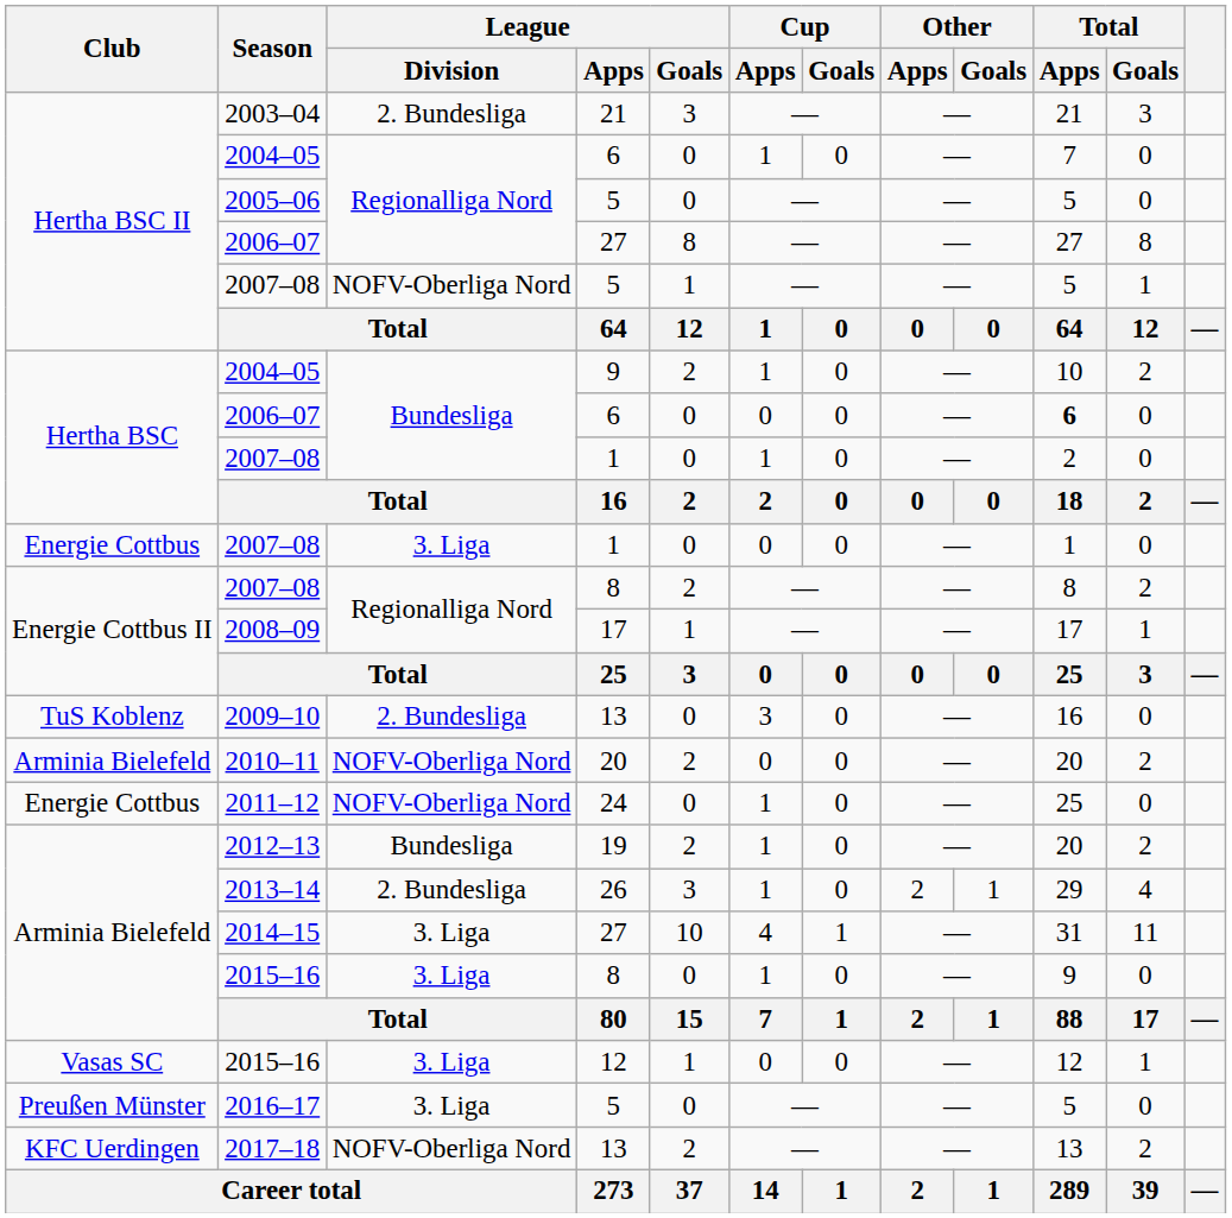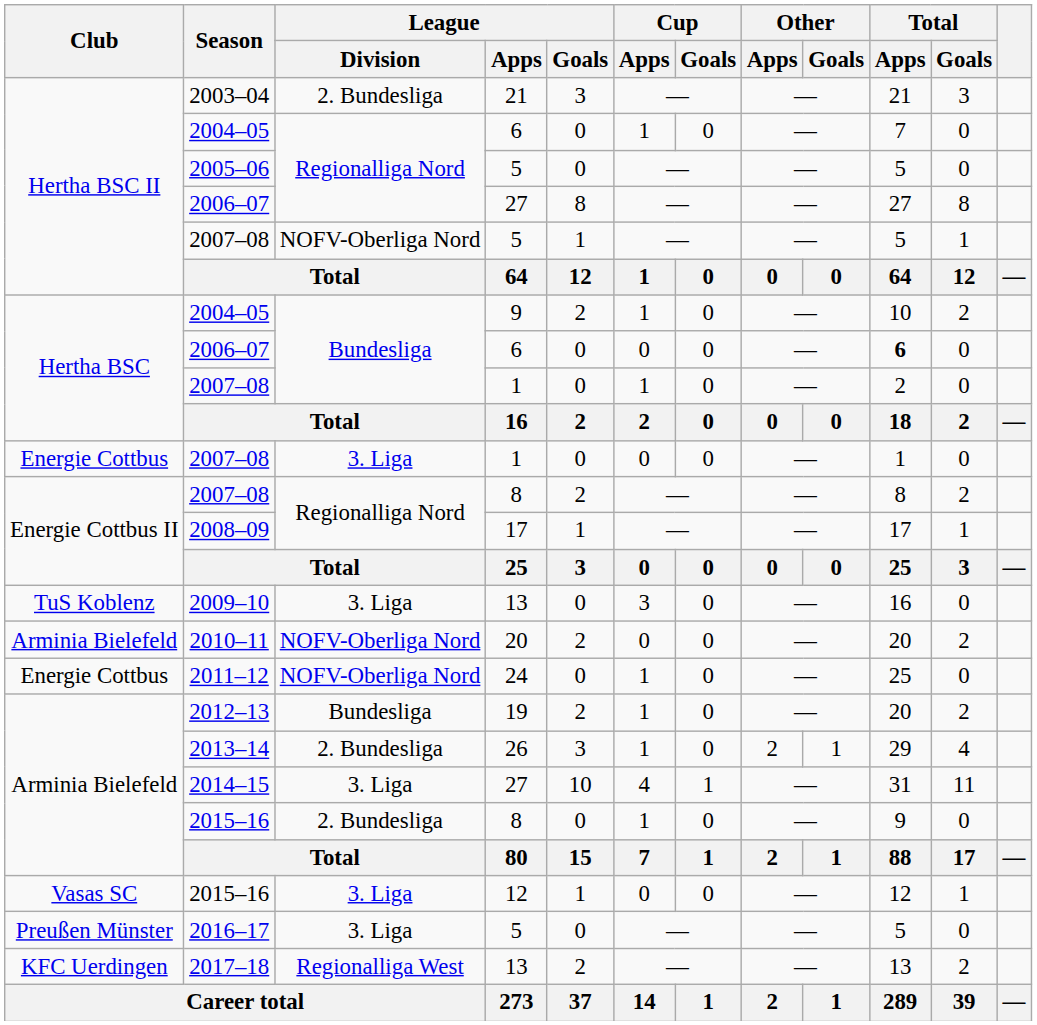 <table class="wikitable" style="text-align: center">
 <tr>
 <th rowspan="2">Club</th>
 <th rowspan="2">Season</th>
 <th colspan="3">League</th>
 <th colspan="2">Cup</th>
 <th colspan="2">Other</th>
 <th colspan="2">Total</th>
 <th rowspan="2"></th>
 </tr>
 <tr>
 <th>Division</th>
 <th>Apps</th>
 <th>Goals</th>
 <th>Apps</th>
 <th>Goals</th>
 <th>Apps</th>
 <th>Goals</th>
 <th>Apps</th>
 <th>Goals</th>
 </tr>
 <tr>
 <td rowspan="6"><a href='#'>Hertha BSC II</a></td>
 <td>2003–04</td>
 <td>2. Bundesliga</td>
 <td>21</td>
 <td>3</td>
 <td colspan="2">—</td>
 <td colspan="2">—</td>
 <td>21</td>
 <td>3</td>
 <td></td>
 </tr>
 <tr>
 <td><a href='#'>2004–05</a></td>
 <td rowspan="3"><a href='#'>Regionalliga Nord</a></td>
 <td>6</td>
 <td>0</td>
 <td>1</td>
 <td>0</td>
 <td colspan="2">—</td>
 <td>7</td>
 <td>0</td>
 <td></td>
 </tr>
 <tr>
 <td><a href='#'>2005–06</a></td>
 <td>5</td>
 <td>0</td>
 <td colspan="2">—</td>
 <td colspan="2">—</td>
 <td>5</td>
 <td>0</td>
 <td></td>
 </tr>
 <tr>
 <td><a href='#'>2006–07</a></td>
 <td>27</td>
 <td>8</td>
 <td colspan="2">—</td>
 <td colspan="2">—</td>
 <td>27</td>
 <td>8</td>
 <td></td>
 </tr>
 <tr>
 <td>2007–08</td>
 <td>NOFV-Oberliga Nord</td>
 <td>5</td>
 <td>1</td>
 <td colspan="2">—</td>
 <td colspan="2">—</td>
 <td>5</td>
 <td>1</td>
 <td></td>
 </tr>
 <tr>
 <th colspan="2">Total</th>
 <th>64</th>
 <th>12</th>
 <th>1</th>
 <th>0</th>
 <th>0</th>
 <th>0</th>
 <th>64</th>
 <th>12</th>
 <th>—</th>
 </tr>
 <tr>
 <td rowspan="4"><a href='#'>Hertha BSC</a></td>
 <td><a href='#'>2004–05</a></td>
 <td rowspan="3"><a href='#'>Bundesliga</a></td>
 <td>9</td>
 <td>2</td>
 <td>1</td>
 <td>0</td>
 <td colspan="2">—</td>
 <td>10</td>
 <td>2</td>
 <td></td>
 </tr>
 <tr>
 <td><a href='#'>2006–07</a></td>
 <td>6</td>
 <td>0</td>
 <td>0</td>
 <td>0</td>
 <td colspan="2">—</td>
 <td><strong>6</strong></td>
 <td>0</td>
 <td></td>
 </tr>
 <tr>
 <td><a href='#'>2007–08</a></td>
 <td>1</td>
 <td>0</td>
 <td>1</td>
 <td>0</td>
 <td colspan="2">—</td>
 <td>2</td>
 <td>0</td>
 <td></td>
 </tr>
 <tr>
 <th colspan="2">Total</th>
 <th>16</th>
 <th>2</th>
 <th>2</th>
 <th>0</th>
 <th>0</th>
 <th>0</th>
 <th>18</th>
 <th>2</th>
 <th>—</th>
 </tr>
 <tr>
 <td><a href='#'>Energie Cottbus</a></td>
 <td><a href='#'>2007–08</a></td>
 <td><a href='#'>3. Liga</a></td>
 <td>1</td>
 <td>0</td>
 <td>0</td>
 <td>0</td>
 <td colspan="2">—</td>
 <td>1</td>
 <td>0</td>
 <td></td>
 </tr>
 <tr>
 <td rowspan="3">Energie Cottbus II</td>
 <td><a href='#'>2007–08</a></td>
 <td rowspan="2">Regionalliga Nord</td>
 <td>8</td>
 <td>2</td>
 <td colspan="2">—</td>
 <td colspan="2">—</td>
 <td>8</td>
 <td>2</td>
 <td></td>
 </tr>
 <tr>
 <td><a href='#'>2008–09</a></td>
 <td>17</td>
 <td>1</td>
 <td colspan="2">—</td>
 <td colspan="2">—</td>
 <td>17</td>
 <td>1</td>
 <td></td>
 </tr>
 <tr>
 <th colspan="2">Total</th>
 <th>25</th>
 <th>3</th>
 <th>0</th>
 <th>0</th>
 <th>0</th>
 <th>0</th>
 <th>25</th>
 <th>3</th>
 <th>—</th>
 </tr>
 <tr>
 <td><a href='#'>TuS Koblenz</a></td>
 <td><a href='#'>2009–10</a></td>
-<td><a href='#'>2. Bundesliga</a></td>
+<td>3. Liga</td>
 <td>13</td>
 <td>0</td>
 <td>3</td>
 <td>0</td>
 <td colspan="2">—</td>
 <td>16</td>
 <td>0</td>
 <td></td>
 </tr>
 <tr>
 <td><a href='#'>Arminia Bielefeld</a></td>
 <td><a href='#'>2010–11</a></td>
 <td><a href='#'>NOFV-Oberliga Nord</a></td>
 <td>20</td>
 <td>2</td>
 <td>0</td>
 <td>0</td>
 <td colspan="2">—</td>
 <td>20</td>
 <td>2</td>
 <td></td>
 </tr>
 <tr>
 <td>Energie Cottbus</td>
 <td><a href='#'>2011–12</a></td>
 <td><a href='#'>NOFV-Oberliga Nord</a></td>
 <td>24</td>
 <td>0</td>
 <td>1</td>
 <td>0</td>
 <td colspan="2">—</td>
 <td>25</td>
 <td>0</td>
 <td></td>
 </tr>
 <tr>
 <td rowspan="5">Arminia Bielefeld</td>
 <td><a href='#'>2012–13</a></td>
 <td>Bundesliga</td>
 <td>19</td>
 <td>2</td>
 <td>1</td>
 <td>0</td>
 <td colspan="2">—</td>
 <td>20</td>
 <td>2</td>
 <td></td>
 </tr>
 <tr>
 <td><a href='#'>2013–14</a></td>
 <td>2. Bundesliga</td>
 <td>26</td>
 <td>3</td>
 <td>1</td>
 <td>0</td>
 <td>2</td>
 <td>1</td>
 <td>29</td>
 <td>4</td>
 <td></td>
 </tr>
 <tr>
 <td><a href='#'>2014–15</a></td>
 <td>3. Liga</td>
 <td>27</td>
 <td>10</td>
 <td>4</td>
 <td>1</td>
 <td colspan="2">—</td>
 <td>31</td>
 <td>11</td>
 <td></td>
 </tr>
 <tr>
 <td><a href='#'>2015–16</a></td>
-<td><a href='#'>3. Liga</a></td>
+<td>2. Bundesliga</td>
 <td>8</td>
 <td>0</td>
 <td>1</td>
 <td>0</td>
 <td colspan="2">—</td>
 <td>9</td>
 <td>0</td>
 <td></td>
 </tr>
 <tr>
 <th colspan="2">Total</th>
 <th>80</th>
 <th>15</th>
 <th>7</th>
 <th>1</th>
 <th>2</th>
 <th>1</th>
 <th>88</th>
 <th>17</th>
 <th>—</th>
 </tr>
 <tr>
 <td><a href='#'>Vasas SC</a></td>
 <td>2015–16</td>
 <td><a href='#'>3. Liga</a></td>
 <td>12</td>
 <td>1</td>
 <td>0</td>
 <td>0</td>
 <td colspan="2">—</td>
 <td>12</td>
 <td>1</td>
 <td></td>
 </tr>
 <tr>
 <td><a href='#'>Preußen Münster</a></td>
 <td><a href='#'>2016–17</a></td>
 <td>3. Liga</td>
 <td>5</td>
 <td>0</td>
 <td colspan="2">—</td>
 <td colspan="2">—</td>
 <td>5</td>
 <td>0</td>
 <td></td>
 </tr>
 <tr>
 <td><a href='#'>KFC Uerdingen</a></td>
 <td><a href='#'>2017–18</a></td>
-<td>NOFV-Oberliga Nord</td>
+<td><a href='#'>Regionalliga West</a></td>
 <td>13</td>
 <td>2</td>
 <td colspan="2">—</td>
 <td colspan="2">—</td>
 <td>13</td>
 <td>2</td>
 <td></td>
 </tr>
 <tr>
 <th colspan="3">Career total</th>
 <th>273</th>
 <th>37</th>
 <th>14</th>
 <th>1</th>
 <th>2</th>
 <th>1</th>
 <th>289</th>
 <th>39</th>
 <th>—</th>
 </tr>
 </table>
